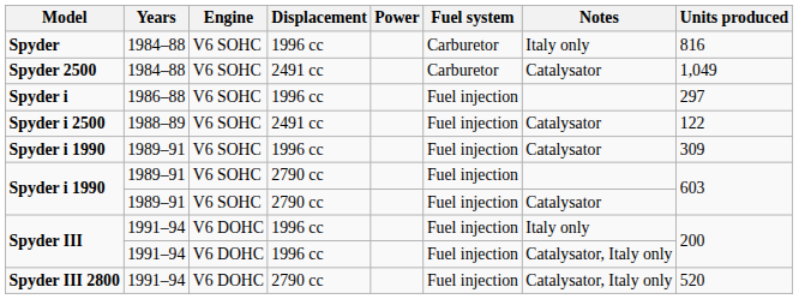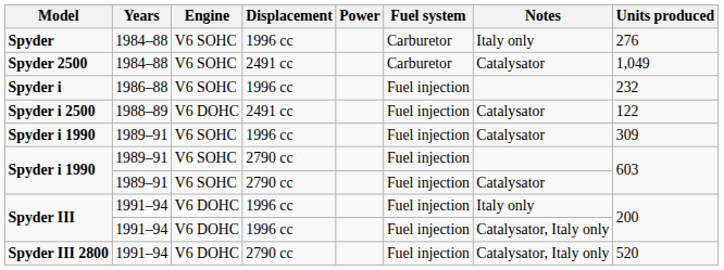 <table class="wikitable">
 <tr>
 <th>Model</th>
 <th>Years</th>
 <th>Engine</th>
 <th>Displacement</th>
 <th>Power</th>
 <th>Fuel system</th>
 <th>Notes</th>
 <th>Units produced</th>
 </tr>
 <tr>
 <td><strong>Spyder </strong></td>
 <td>1984–88</td>
 <td>V6 SOHC</td>
 <td>1996 cc</td>
 <td></td>
 <td>Carburetor</td>
 <td>Italy only</td>
-<td>816</td>
+<td>276</td>
 </tr>
 <tr>
 <td><strong>Spyder 2500</strong></td>
 <td>1984–88</td>
 <td>V6 SOHC</td>
 <td>2491 cc</td>
 <td></td>
 <td>Carburetor</td>
 <td>Catalysator</td>
 <td>1,049</td>
 </tr>
 <tr>
 <td><strong>Spyder i</strong></td>
 <td>1986–88</td>
 <td>V6 SOHC</td>
 <td>1996 cc</td>
 <td></td>
 <td>Fuel injection</td>
 <td></td>
-<td>297</td>
+<td>232</td>
 </tr>
 <tr>
 <td><strong>Spyder i 2500</strong></td>
 <td>1988–89</td>
-<td>V6 SOHC</td>
+<td>V6 DOHC</td>
 <td>2491 cc</td>
 <td></td>
 <td>Fuel injection</td>
 <td>Catalysator</td>
 <td>122</td>
 </tr>
 <tr>
 <td><strong>Spyder i 1990</strong></td>
 <td>1989–91</td>
 <td>V6 SOHC</td>
 <td>1996 cc</td>
 <td></td>
 <td>Fuel injection</td>
 <td>Catalysator</td>
 <td>309</td>
 </tr>
 <tr>
 <td rowspan="2"><strong>Spyder i 1990</strong></td>
 <td>1989–91</td>
 <td>V6 SOHC</td>
 <td>2790 cc</td>
 <td></td>
 <td>Fuel injection</td>
 <td></td>
 <td rowspan="2">603</td>
 </tr>
 <tr>
 <td>1989–91</td>
 <td>V6 SOHC</td>
 <td>2790 cc</td>
 <td></td>
 <td>Fuel injection</td>
 <td>Catalysator</td>
 </tr>
 <tr>
 <td rowspan="2"><strong>Spyder III</strong></td>
 <td>1991–94</td>
 <td>V6 DOHC</td>
 <td>1996 cc</td>
 <td></td>
 <td>Fuel injection</td>
 <td>Italy only</td>
 <td rowspan="2">200</td>
 </tr>
 <tr>
 <td>1991–94</td>
 <td>V6 DOHC</td>
 <td>1996 cc</td>
 <td></td>
 <td>Fuel injection</td>
 <td>Catalysator, Italy only</td>
 </tr>
 <tr>
 <td><strong>Spyder III 2800</strong></td>
 <td>1991–94</td>
 <td>V6 DOHC</td>
 <td>2790 cc</td>
 <td></td>
 <td>Fuel injection</td>
 <td>Catalysator, Italy only</td>
 <td>520</td>
 </tr>
 </table>
